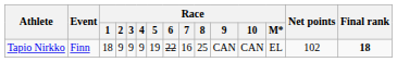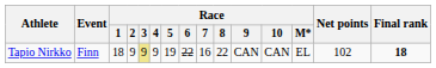 <table class="wikitable" style="font-size:90%">
 <tr>
 <th rowspan="2">Athlete</th>
 <th rowspan="2">Event</th>
 <th colspan=11>Race</th>
 <th rowspan=2>Net points</th>
 <th rowspan=2>Final rank</th>
 </tr>
 <tr style="font-size:95%">
 <th>1</th>
 <th>2</th>
 <th>3</th>
 <th>4</th>
 <th>5</th>
 <th>6</th>
 <th>7</th>
 <th>8</th>
 <th>9</th>
 <th>10</th>
 <th>M*</th>
 </tr>
 <tr align=center>
 <td align=left><a href='#'>Tapio Nirkko</a></td>
 <td align=left><a href='#'>Finn</a></td>
 <td>18</td>
 <td>9</td>
-<td>9</td>
+<td style="background: khaki;">9</td>
 <td>9</td>
 <td>19</td>
 <td><s>22</s></td>
 <td>16</td>
-<td>25</td>
+<td>22</td>
 <td>CAN</td>
 <td>CAN</td>
 <td>EL</td>
 <td>102</td>
 <td><strong>18</strong></td>
 </tr>
 </table>
